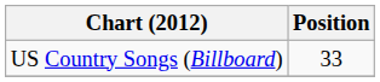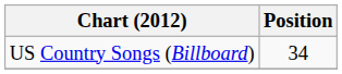 <table class="wikitable sortable">
 <tr>
 <th scope="col">Chart (2012)</th>
 <th scope="col">Position</th>
 </tr>
 <tr>
 <td>US <a href='#'>Country Songs</a> (<em><a href='#'>Billboard</a></em>)</td>
-<td align="center">33</td>
+<td align="center">34</td>
 </tr>
 <tr>
 </tr>
 </table>
